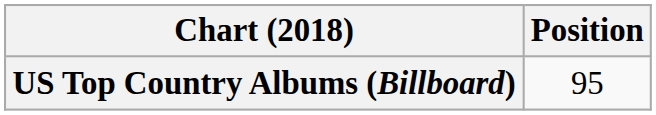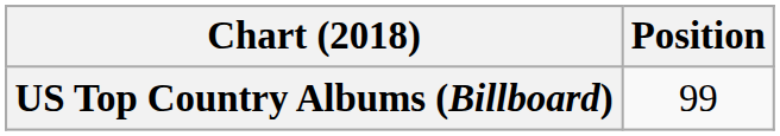 <table class="wikitable plainrowheaders" style="text-align:center">
 <tr>
 <th scope="col">Chart (2018)</th>
 <th scope="col">Position</th>
 </tr>
 <tr>
 <th scope="row">US Top Country Albums (<em>Billboard</em>)</th>
-<td>95</td>
+<td>99</td>
 </tr>
 </table>
